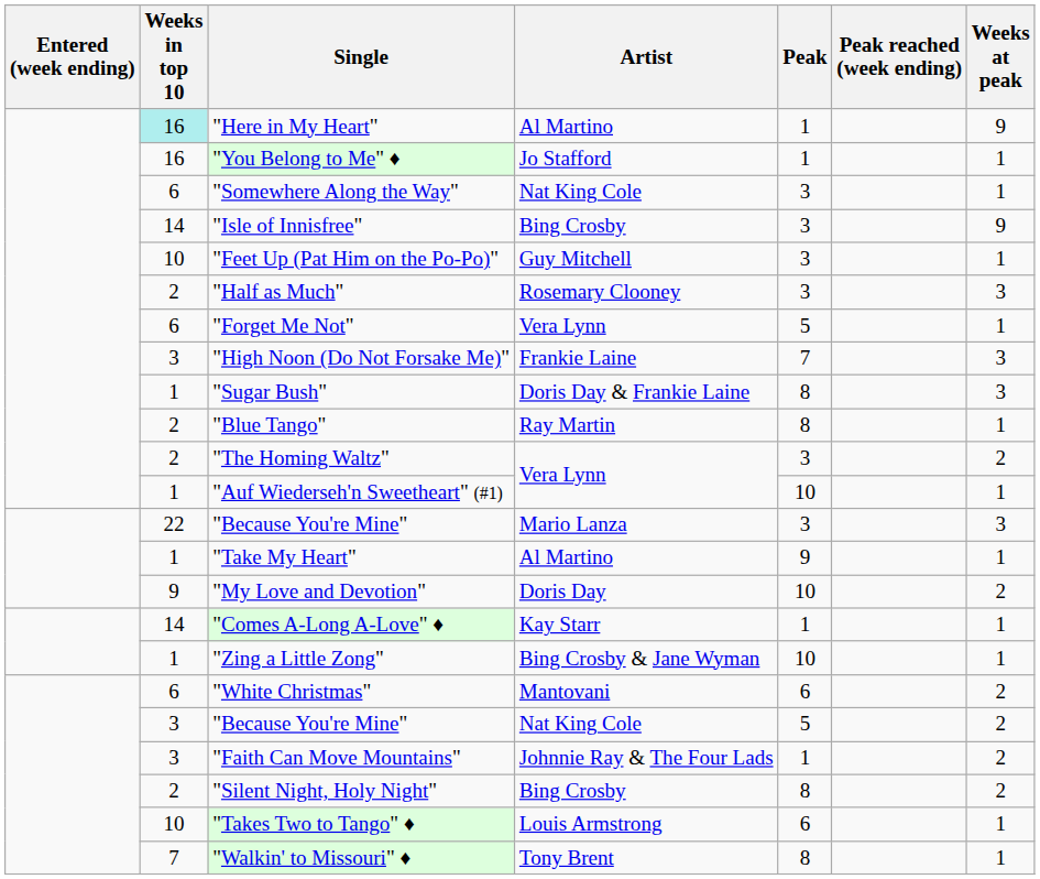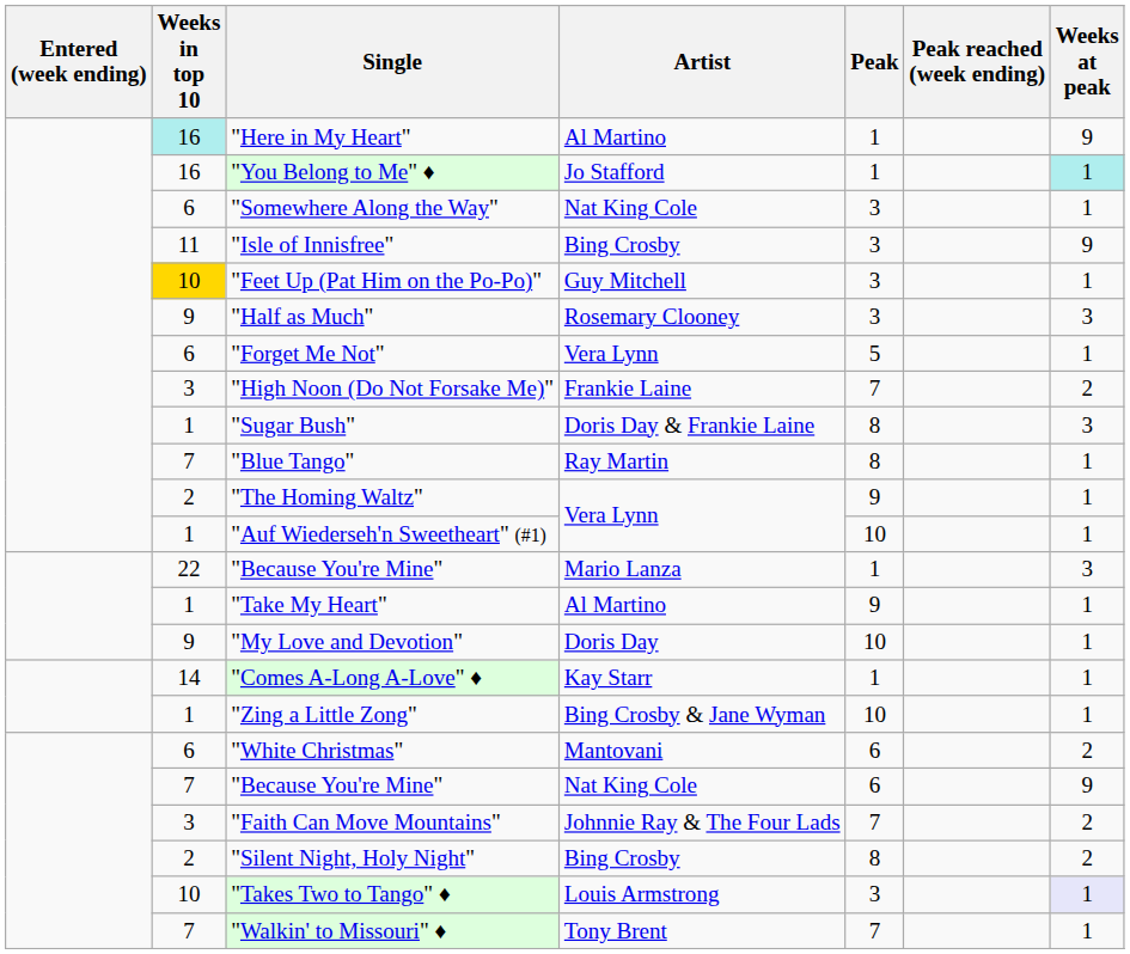 <table class="wikitable sortable" style="text-align:center">
 <tr>
 <th>Entered<br>(week ending)</th>
 <th>Weeks<br>in<br>top<br>10</th>
 <th>Single</th>
 <th>Artist</th>
 <th>Peak</th>
 <th>Peak reached<br>(week ending)</th>
 <th>Weeks<br>at<br>peak</th>
 </tr>
 <tr>
 <td rowspan="12"></td>
 <td style="background: paleturquoise;">16</td>
 <td style="text-align:left;">"<a href='#'>Here in My Heart</a>" </td>
 <td style="text-align:left;"><a href='#'>Al Martino</a></td>
 <td>1</td>
 <td></td>
 <td>9</td>
 </tr>
 <tr>
 <td>16</td>
 <td style="text-align:left;" bgcolor=#DDFFDD>"<a href='#'>You Belong to Me</a>" ♦ </td>
 <td style="text-align:left;"><a href='#'>Jo Stafford</a></td>
 <td>1</td>
 <td></td>
-<td>1</td>
+<td style="background: paleturquoise;">1</td>
 </tr>
 <tr>
 <td>6</td>
 <td style="text-align:left;">"<a href='#'>Somewhere Along the Way</a>" </td>
 <td style="text-align:left;"><a href='#'>Nat King Cole</a></td>
 <td>3</td>
 <td></td>
 <td>1</td>
 </tr>
 <tr>
-<td>14</td>
+<td>11</td>
 <td style="text-align:left;">"<a href='#'>Isle of Innisfree</a>"</td>
 <td style="text-align:left;"><a href='#'>Bing Crosby</a></td>
 <td>3</td>
 <td></td>
 <td>9</td>
 </tr>
 <tr>
-<td>10</td>
+<td style="background: gold;">10</td>
 <td style="text-align:left;">"<a href='#'>Feet Up (Pat Him on the Po-Po)</a>"</td>
 <td style="text-align:left;"><a href='#'>Guy Mitchell</a></td>
 <td>3</td>
 <td></td>
 <td>1</td>
 </tr>
 <tr>
-<td>2</td>
+<td>9</td>
 <td style="text-align:left;">"<a href='#'>Half as Much</a>"</td>
 <td style="text-align:left;"><a href='#'>Rosemary Clooney</a></td>
 <td>3</td>
 <td></td>
 <td>3</td>
 </tr>
 <tr>
 <td>6</td>
 <td align="left">"<a href='#'>Forget Me Not</a>" </td>
 <td align="left"><a href='#'>Vera Lynn</a></td>
 <td>5</td>
 <td></td>
 <td>1</td>
 </tr>
 <tr>
 <td>3</td>
 <td align="left">"<a href='#'>High Noon (Do Not Forsake Me)</a>" </td>
 <td align="left"><a href='#'>Frankie Laine</a></td>
 <td>7</td>
 <td></td>
-<td>3</td>
+<td>2</td>
 </tr>
 <tr>
 <td>1</td>
 <td style="text-align:left;">"<a href='#'>Sugar Bush</a>" </td>
 <td style="text-align:left;"><a href='#'>Doris Day</a> & <a href='#'>Frankie Laine</a></td>
 <td>8</td>
 <td></td>
 <td>3</td>
 </tr>
 <tr>
-<td>2</td>
+<td>7</td>
 <td style="text-align:left;">"<a href='#'>Blue Tango</a>" </td>
 <td style="text-align:left;"><a href='#'>Ray Martin</a></td>
 <td>8</td>
 <td></td>
 <td>1</td>
 </tr>
 <tr>
 <td>2</td>
 <td style="text-align:left;">"<a href='#'>The Homing Waltz</a>" </td>
 <td style="text-align:left;" rowspan="2"><a href='#'>Vera Lynn</a></td>
-<td>3</td>
+<td>9</td>
 <td></td>
-<td>2</td>
+<td>1</td>
 </tr>
 <tr>
 <td>1</td>
 <td style="text-align:left;">"<a href='#'>Auf Wiederseh'n Sweetheart</a>" <small>(#1)</small></td>
 <td>10</td>
 <td></td>
 <td>1</td>
 </tr>
 <tr>
 <td rowspan="3"></td>
 <td>22</td>
 <td style="text-align:left;">"<a href='#'>Because You're Mine</a>"</td>
 <td style="text-align:left;"><a href='#'>Mario Lanza</a></td>
-<td>3</td>
+<td>1</td>
 <td></td>
 <td>3</td>
 </tr>
 <tr>
 <td>1</td>
 <td style="text-align:left;">"<a href='#'>Take My Heart</a>"</td>
 <td style="text-align:left;"><a href='#'>Al Martino</a></td>
 <td>9</td>
 <td></td>
 <td>1</td>
 </tr>
 <tr>
 <td>9</td>
 <td style="text-align:left;">"<a href='#'>My Love and Devotion</a>"</td>
 <td style="text-align:left;"><a href='#'>Doris Day</a></td>
 <td>10</td>
 <td></td>
-<td>2</td>
+<td>1</td>
 </tr>
 <tr>
 <td rowspan="2"></td>
 <td>14</td>
 <td style="text-align:left;" bgcolor=#DDFFDD>"<a href='#'>Comes A-Long A-Love</a>" ♦ </td>
 <td style="text-align:left;"><a href='#'>Kay Starr</a></td>
 <td>1</td>
 <td></td>
 <td>1</td>
 </tr>
 <tr>
 <td>1</td>
 <td style="text-align:left;">"<a href='#'>Zing a Little Zong</a>"</td>
 <td style="text-align:left;"><a href='#'>Bing Crosby</a> & <a href='#'>Jane Wyman</a></td>
 <td>10</td>
 <td></td>
 <td>1</td>
 </tr>
 <tr>
 <td rowspan="6"></td>
 <td>6</td>
 <td style="text-align:left;">"<a href='#'>White Christmas</a>"</td>
 <td style="text-align:left;"><a href='#'>Mantovani</a></td>
 <td>6</td>
 <td></td>
 <td>2</td>
 </tr>
 <tr>
-<td>3</td>
+<td>7</td>
 <td style="text-align:left;">"<a href='#'>Because You're Mine</a>" </td>
 <td style="text-align:left;"><a href='#'>Nat King Cole</a></td>
-<td>5</td>
+<td>6</td>
 <td></td>
-<td>2</td>
+<td>9</td>
 </tr>
 <tr>
 <td>3</td>
 <td style="text-align:left;">"<a href='#'>Faith Can Move Mountains</a>" </td>
 <td style="text-align:left;"><a href='#'>Johnnie Ray</a> & <a href='#'>The Four Lads</a></td>
-<td>1</td>
+<td>7</td>
 <td></td>
 <td>2</td>
 </tr>
 <tr>
 <td>2</td>
 <td style="text-align:left;">"<a href='#'>Silent Night, Holy Night</a>"</td>
 <td style="text-align:left;"><a href='#'>Bing Crosby</a></td>
 <td>8</td>
 <td></td>
 <td>2</td>
 </tr>
 <tr>
 <td>10</td>
 <td style="text-align:left;" bgcolor=#DDFFDD>"<a href='#'>Takes Two to Tango</a>" ♦</td>
 <td style="text-align:left;"><a href='#'>Louis Armstrong</a></td>
-<td>6</td>
+<td>3</td>
 <td></td>
-<td>1</td>
+<td style="background: lavender;">1</td>
 </tr>
 <tr>
 <td>7</td>
 <td style="text-align:left;" bgcolor=#DDFFDD>"<a href='#'>Walkin' to Missouri</a>" ♦ </td>
 <td style="text-align:left;"><a href='#'>Tony Brent</a></td>
-<td>8</td>
+<td>7</td>
 <td></td>
 <td>1</td>
 </tr>
 <tr>
 </tr>
 </table>
